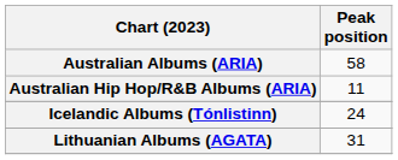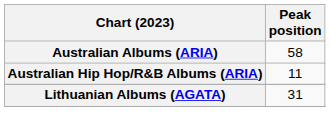 <table class="wikitable sortable plainrowheaders" style="text-align:center">
 <tr>
 <th scope="col">Chart (2023)</th>
 <th scope="col">Peak<br>position</th>
 </tr>
 <tr>
 <th scope="row">Australian Albums (<a href='#'>ARIA</a>)</th>
 <td>58</td>
 </tr>
 <tr>
 <th scope="row">Australian Hip Hop/R&B Albums (<a href='#'>ARIA</a>)</th>
 <td>11</td>
 </tr>
 <tr>
 </tr>
 <tr>
 </tr>
 <tr>
 </tr>
 <tr>
 </tr>
 <tr>
 </tr>
 <tr>
 </tr>
 <tr>
 </tr>
 <tr>
 </tr>
 <tr>
 </tr>
 <tr>
-<th scope="row">Icelandic Albums (<a href='#'>Tónlistinn</a>)</th>
-<td>24</td>
-</tr>
-<tr>
 </tr>
 <tr>
 <th scope="row">Lithuanian Albums (<a href='#'>AGATA</a>)</th>
 <td>31</td>
 </tr>
 <tr>
 </tr>
 <tr>
 </tr>
 <tr>
 </tr>
 <tr>
 </tr>
 <tr>
 </tr>
 <tr>
 </tr>
 <tr>
 </tr>
 </table>
